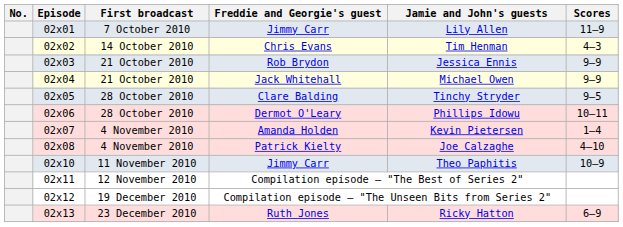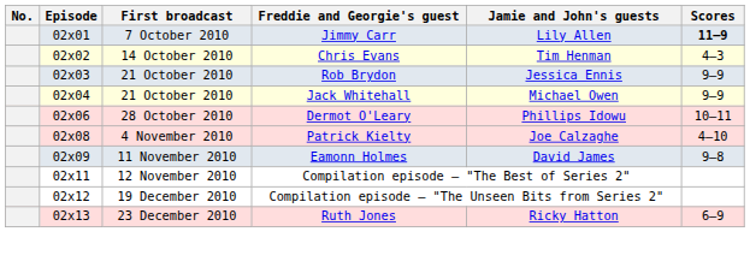 <table class="wikitable plainrowheaders"  style="text-align:center;">
 <tr>
 <th scope"col" style="width:30px;">No.</th>
 <th scope"col" style="width:60px;">Episode</th>
 <th scope"col" style="width:150px;">First broadcast</th>
 <th scope"col" style="width:220px;">Freddie and Georgie's guest</th>
 <th scope"col" style="width:220px;">Jamie and John's guests</th>
 <th scope"col" style="width:60px;">Scores</th>
 </tr>
 <tr style="background:#e1e8ef;">
 <th scope="row"></th>
 <td>02x01</td>
 <td>7 October 2010</td>
 <td><a href='#'>Jimmy Carr</a></td>
 <td><a href='#'>Lily Allen</a></td>
-<td>11–9</td>
+<td><strong>11–9</strong></td>
 </tr>
 <tr style="background:#ffd;">
 <th scope="row"></th>
 <td>02x02</td>
 <td>14 October 2010</td>
 <td><a href='#'>Chris Evans</a></td>
 <td><a href='#'>Tim Henman</a></td>
 <td>4–3</td>
 </tr>
 <tr style="background:#e1e8ef;">
 <th scope="row"></th>
 <td>02x03</td>
 <td>21 October 2010</td>
 <td><a href='#'>Rob Brydon</a></td>
 <td><a href='#'>Jessica Ennis</a></td>
 <td>9–9</td>
 </tr>
 <tr style="background:#ffd;">
 <th scope="row"></th>
 <td>02x04</td>
 <td>21 October 2010</td>
 <td><a href='#'>Jack Whitehall</a></td>
 <td><a href='#'>Michael Owen</a></td>
 <td>9–9</td>
 </tr>
-<tr style="background:#e1e8ef;">
-<th scope="row"></th>
-<td>02x05</td>
-<td>28 October 2010</td>
-<td><a href='#'>Clare Balding</a></td>
-<td><a href='#'>Tinchy Stryder</a></td>
-<td>9–5</td>
-</tr>
 <tr style="background:#fdd;">
 <th scope="row"></th>
 <td>02x06</td>
 <td>28 October 2010</td>
 <td><a href='#'>Dermot O'Leary</a></td>
 <td><a href='#'>Phillips Idowu</a></td>
 <td>10–11</td>
-</tr>
-<tr style="background:#fdd;">
-<th scope="row"></th>
-<td>02x07</td>
-<td>4 November 2010</td>
-<td><a href='#'>Amanda Holden</a></td>
-<td><a href='#'>Kevin Pietersen</a></td>
-<td>1–4</td>
 </tr>
 <tr style="background:#fdd;">
 <th scope="row"></th>
 <td>02x08</td>
 <td>4 November 2010</td>
 <td><a href='#'>Patrick Kielty</a></td>
 <td><a href='#'>Joe Calzaghe</a></td>
 <td>4–10</td>
 </tr>
 <tr style="background:#e1e8ef;">
 <th scope="row"></th>
-<td>02x10</td>
+<td>02x09</td>
 <td>11 November 2010</td>
-<td><a href='#'>Jimmy Carr</a></td>
-<td><a href='#'>Theo Paphitis</a></td>
-<td>10–9</td>
+<td><a href='#'>Eamonn Holmes</a></td>
+<td><a href='#'>David James</a></td>
+<td>9–8</td>
 </tr>
 <tr style="background:#fff;">
 <th scope="row"></th>
 <td>02x11</td>
 <td>12 November 2010</td>
 <td colspan="2">Compilation episode – "The Best of Series 2"</td>
 <td></td>
 </tr>
 <tr style="background:#fff;">
 <th scope="row"></th>
 <td>02x12</td>
 <td>19 December 2010</td>
 <td colspan="2">Compilation episode – "The Unseen Bits from Series 2"</td>
 <td></td>
 </tr>
 <tr style="background:#fdd;">
 <th scope="row"></th>
 <td>02x13</td>
 <td>23 December 2010</td>
 <td><a href='#'>Ruth Jones</a></td>
 <td><a href='#'>Ricky Hatton</a></td>
 <td>6–9</td>
 </tr>
 </table>
